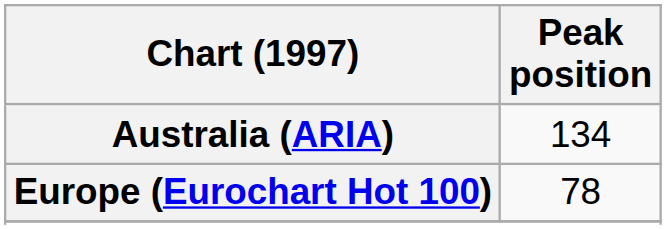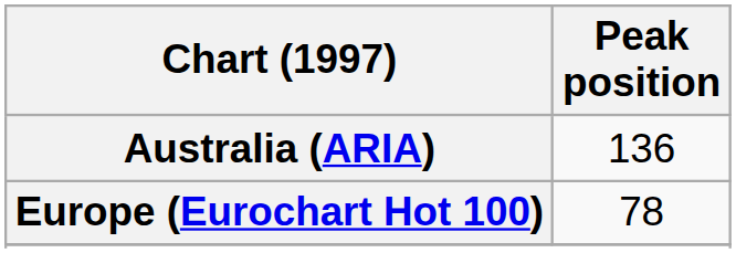 <table class="wikitable sortable plainrowheaders" style="text-align:center">
 <tr>
 <th>Chart (1997)</th>
 <th>Peak<br>position</th>
 </tr>
 <tr>
 <th scope="row">Australia (<a href='#'>ARIA</a>)</th>
-<td>134</td>
+<td>136</td>
 </tr>
 <tr>
 <th scope="row">Europe (<a href='#'>Eurochart Hot 100</a>)</th>
 <td>78</td>
 </tr>
 <tr>
 </tr>
 <tr>
 </tr>
 <tr>
 </tr>
 <tr>
 </tr>
 <tr>
 </tr>
 <tr>
 </tr>
 <tr>
 </tr>
 </table>
